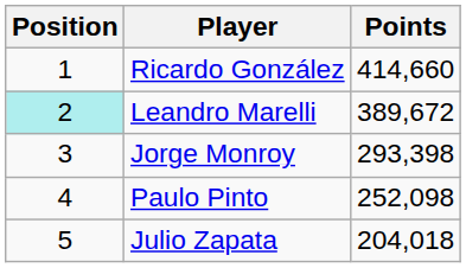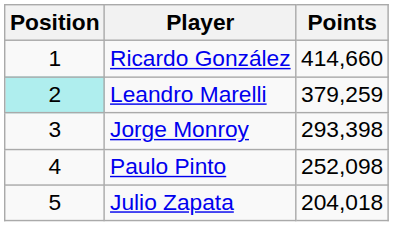 <table class=wikitable>
 <tr>
 <th>Position</th>
 <th>Player</th>
 <th>Points</th>
 </tr>
 <tr>
 <td align=center>1</td>
 <td> <a href='#'>Ricardo González</a></td>
 <td align=center>414,660</td>
 </tr>
 <tr>
 <td align=center style="background: paleturquoise;">2</td>
 <td> <a href='#'>Leandro Marelli</a></td>
-<td align=center>389,672</td>
+<td align=center>379,259</td>
 </tr>
 <tr>
 <td align=center>3</td>
 <td> <a href='#'>Jorge Monroy</a></td>
 <td align=center>293,398</td>
 </tr>
 <tr>
 <td align=center>4</td>
 <td> <a href='#'>Paulo Pinto</a></td>
 <td align=center>252,098</td>
 </tr>
 <tr>
 <td align=center>5</td>
 <td> <a href='#'>Julio Zapata</a></td>
 <td align=center>204,018</td>
 </tr>
 </table>
